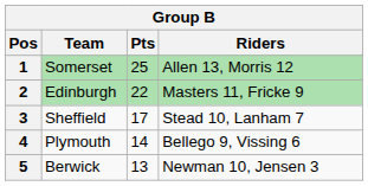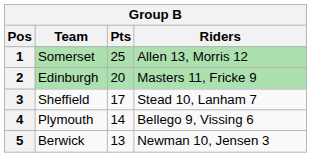 <table class="wikitable">
 <tr>
 <th colspan="4">Group B</th>
 </tr>
 <tr>
 <th width=20>Pos</th>
 <th width=80>Team</th>
 <th width=20>Pts</th>
 <th width=200>Riders</th>
 </tr>
 <tr style="background:#ACE1AF;">
 <th>1</th>
 <td>Somerset</td>
 <td>25</td>
 <td>Allen 13, Morris 12</td>
 </tr>
 <tr style="background:#ACE1AF;">
 <th>2</th>
 <td>Edinburgh</td>
-<td>22</td>
+<td>20</td>
 <td>Masters 11, Fricke 9</td>
 </tr>
 <tr>
 <th>3</th>
 <td>Sheffield</td>
 <td>17</td>
 <td>Stead 10, Lanham 7</td>
 </tr>
 <tr>
 <th>4</th>
 <td>Plymouth</td>
 <td>14</td>
 <td>Bellego 9, Vissing 6</td>
 </tr>
 <tr>
 <th>5</th>
 <td>Berwick</td>
 <td>13</td>
 <td>Newman 10, Jensen 3</td>
 </tr>
 </table>
